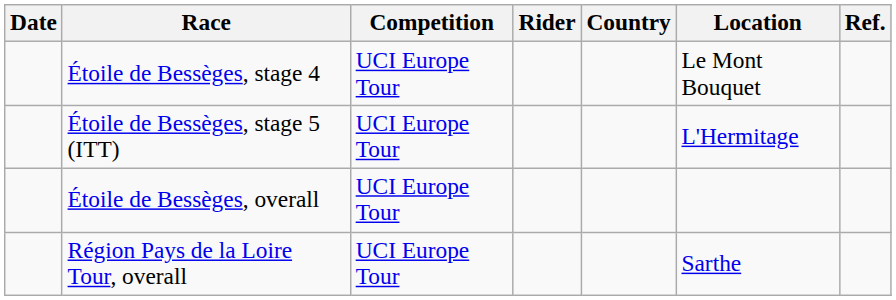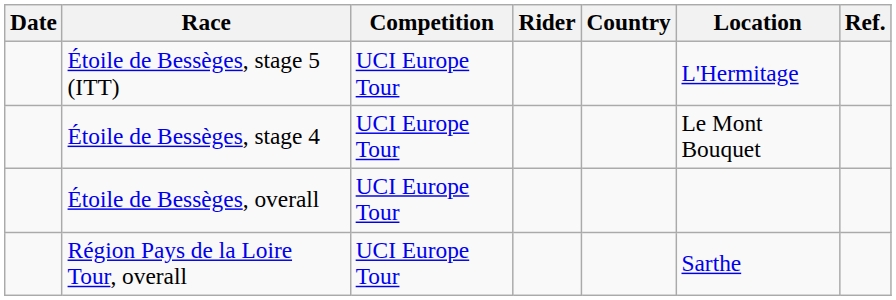 <table class="wikitable sortable">
 <tr>
 <th>Date</th>
 <th>Race</th>
 <th>Competition</th>
 <th>Rider</th>
 <th>Country</th>
 <th>Location</th>
 <th class="unsortable">Ref.</th>
 </tr>
 <tr>
 <td></td>
+<td><a href='#'>Étoile de Bessèges</a>, stage 5 (ITT)</td>
+<td><a href='#'>UCI Europe Tour</a></td>
+<td></td>
+<td></td>
+<td><a href='#'>L'Hermitage</a></td>
+<td align="center"></td>
+</tr>
+<tr>
+<td></td>
 <td><a href='#'>Étoile de Bessèges</a>, stage 4</td>
 <td><a href='#'>UCI Europe Tour</a></td>
 <td></td>
 <td></td>
 <td>Le Mont Bouquet</td>
-<td align="center"></td>
-</tr>
-<tr>
-<td></td>
-<td><a href='#'>Étoile de Bessèges</a>, stage 5 (ITT)</td>
-<td><a href='#'>UCI Europe Tour</a></td>
-<td></td>
-<td></td>
-<td><a href='#'>L'Hermitage</a></td>
 <td align="center"></td>
 </tr>
 <tr>
 <td></td>
 <td><a href='#'>Étoile de Bessèges</a>, overall</td>
 <td><a href='#'>UCI Europe Tour</a></td>
 <td></td>
 <td></td>
 <td></td>
 <td align="center"></td>
 </tr>
 <tr>
 <td></td>
 <td><a href='#'>Région Pays de la Loire Tour</a>, overall</td>
 <td><a href='#'>UCI Europe Tour</a></td>
 <td></td>
 <td></td>
 <td><a href='#'>Sarthe</a></td>
 <td align="center"></td>
 </tr>
 </table>
